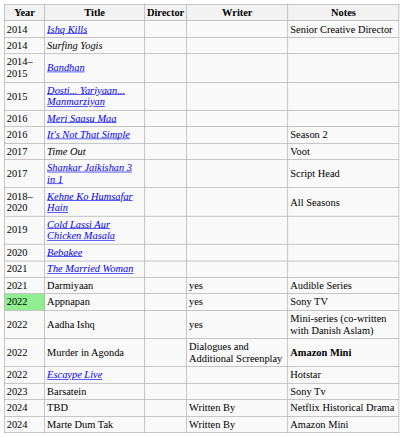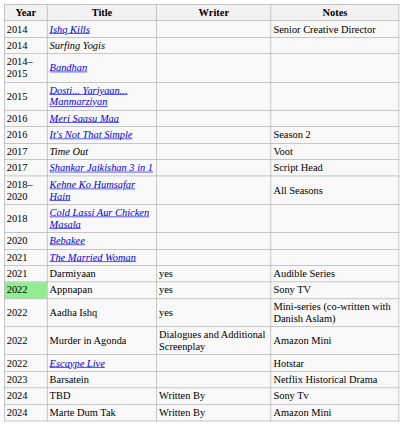 <table class="wikitable">
 <tr>
 <th>Year</th>
 <th>Title</th>
-<th>Director</th>
 <th>Writer</th>
 <th>Notes</th>
 </tr>
 <tr>
 <td>2014</td>
 <td><em><a href='#'>Ishq Kills</a></em></td>
-<td></td>
 <td></td>
 <td>Senior Creative Director</td>
 </tr>
 <tr>
 <td>2014</td>
 <td><em>Surfing Yogis</em></td>
 <td></td>
 <td></td>
-<td></td>
 </tr>
 <tr>
 <td>2014–2015</td>
 <td><em><a href='#'>Bandhan</a></em></td>
-<td></td>
 <td></td>
 <td></td>
 </tr>
 <tr>
 <td>2015</td>
 <td><em><a href='#'>Dosti... Yariyaan... Manmarziyan</a></em></td>
 <td></td>
 <td></td>
-<td></td>
 </tr>
 <tr>
 <td>2016</td>
 <td><em><a href='#'>Meri Saasu Maa</a></em></td>
-<td></td>
 <td></td>
 <td></td>
 </tr>
 <tr>
 <td>2016</td>
 <td><em><a href='#'>It's Not That Simple</a></em></td>
 <td></td>
-<td></td>
 <td>Season 2</td>
 </tr>
 <tr>
 <td>2017</td>
 <td><em>Time Out</em></td>
-<td></td>
 <td></td>
 <td>Voot</td>
 </tr>
 <tr>
 <td>2017</td>
 <td><em><a href='#'>Shankar Jaikishan 3 in 1</a></em></td>
 <td></td>
-<td></td>
 <td>Script Head</td>
 </tr>
 <tr>
 <td>2018–2020</td>
 <td><em><a href='#'>Kehne Ko Humsafar Hain</a></em></td>
 <td></td>
-<td></td>
 <td>All Seasons</td>
 </tr>
 <tr>
-<td>2019</td>
+<td>2018</td>
 <td><em><a href='#'>Cold Lassi Aur Chicken Masala</a></em></td>
-<td></td>
 <td></td>
 <td></td>
 </tr>
 <tr>
 <td>2020</td>
 <td><em><a href='#'>Bebakee</a></em></td>
 <td></td>
 <td></td>
-<td></td>
 </tr>
 <tr>
 <td>2021</td>
 <td><em><a href='#'>The Married Woman</a></em></td>
 <td></td>
 <td></td>
-<td></td>
 </tr>
 <tr>
 <td>2021</td>
 <td>Darmiyaan</td>
-<td></td>
 <td>yes</td>
 <td>Audible Series</td>
 </tr>
 <tr>
 <td style="background: lightgreen;">2022</td>
 <td>Appnapan</td>
-<td></td>
 <td>yes</td>
 <td>Sony TV</td>
 </tr>
 <tr>
 <td>2022</td>
 <td>Aadha Ishq</td>
-<td></td>
 <td>yes</td>
 <td>Mini-series (co-written with Danish Aslam)</td>
 </tr>
 <tr>
 <td>2022</td>
 <td>Murder in Agonda</td>
-<td></td>
 <td>Dialogues and Additional Screenplay</td>
-<td><strong>Amazon Mini</strong></td>
+<td>Amazon Mini</td>
 </tr>
 <tr>
 <td>2022</td>
 <td><em><a href='#'>Escaype Live</a></em></td>
-<td></td>
 <td></td>
 <td>Hotstar</td>
 </tr>
 <tr>
 <td>2023</td>
 <td>Barsatein</td>
 <td></td>
-<td></td>
+<td>Netflix Historical Drama</td>
+</tr>
+<tr>
+<td>2024</td>
+<td>TBD</td>
+<td>Written By</td>
 <td>Sony Tv</td>
 </tr>
 <tr>
 <td>2024</td>
-<td>TBD</td>
-<td></td>
-<td>Written By</td>
-<td>Netflix Historical Drama</td>
-</tr>
-<tr>
-<td>2024</td>
 <td>Marte Dum Tak</td>
-<td></td>
 <td>Written By</td>
 <td>Amazon Mini</td>
 </tr>
 </table>
